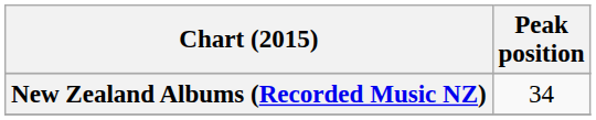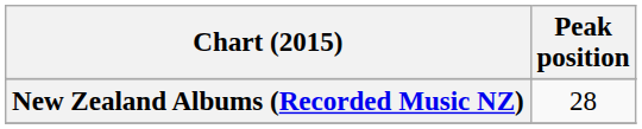 <table class="wikitable sortable plainrowheaders" style="text-align:center">
 <tr>
 <th scope="col">Chart (2015)</th>
 <th scope="col">Peak<br>position</th>
 </tr>
 <tr>
 </tr>
 <tr>
 <th scope="row">New Zealand Albums (<a href='#'>Recorded Music NZ</a>)</th>
-<td>34</td>
+<td>28</td>
 </tr>
 <tr>
 </tr>
 <tr>
 </tr>
 </table>
